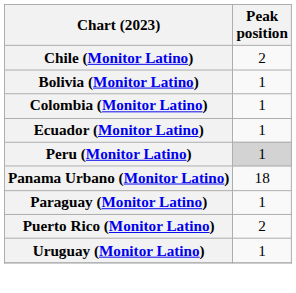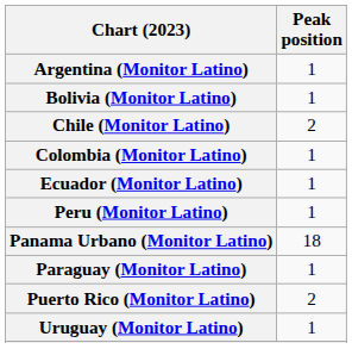 <table class="wikitable sortable plainrowheaders" style="text-align:center">
 <tr>
 <th scope="col">Chart (2023)</th>
 <th scope="col">Peak<br>position</th>
 </tr>
 <tr>
-<th scope="row">Chile (<a href='#'>Monitor Latino</a>)</th>
-<td>2</td>
+<th scope="row">Argentina (<a href='#'>Monitor Latino</a>)</th>
+<td>1</td>
 </tr>
 <tr>
 <th scope="row">Bolivia (<a href='#'>Monitor Latino</a>)</th>
 <td>1</td>
+</tr>
+<tr>
+<th scope="row">Chile (<a href='#'>Monitor Latino</a>)</th>
+<td>2</td>
 </tr>
 <tr>
 <th scope="row">Colombia (<a href='#'>Monitor Latino</a>)</th>
 <td>1</td>
 </tr>
 <tr>
 <th scope="row">Ecuador (<a href='#'>Monitor Latino</a>)</th>
 <td>1</td>
 </tr>
 <tr>
 <th scope="row">Peru (<a href='#'>Monitor Latino</a>)</th>
-<td style="background: lightgrey;">1</td>
+<td>1</td>
 </tr>
 <tr>
 <th scope="row">Panama Urbano (<a href='#'>Monitor Latino</a>)</th>
 <td>18</td>
 </tr>
 <tr>
 <th scope="row">Paraguay (<a href='#'>Monitor Latino</a>)</th>
 <td>1</td>
 </tr>
 <tr>
 <th scope="row">Puerto Rico (<a href='#'>Monitor Latino</a>)</th>
 <td>2</td>
 </tr>
 <tr>
 <th scope="row">Uruguay (<a href='#'>Monitor Latino</a>)</th>
 <td>1</td>
 </tr>
 <tr>
 </tr>
 <tr>
 </tr>
 </table>
